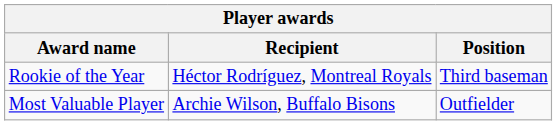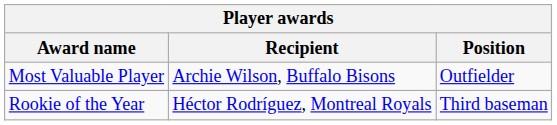 <table class="wikitable">
 <tr>
 <th colspan="3">Player awards</th>
 </tr>
 <tr>
 <th>Award name</th>
 <th>Recipient</th>
 <th>Position</th>
 </tr>
 <tr>
+<td><a href='#'>Most Valuable Player</a></td>
+<td><a href='#'>Archie Wilson</a>, <a href='#'>Buffalo Bisons</a></td>
+<td><a href='#'>Outfielder</a></td>
+</tr>
+<tr>
 <td><a href='#'>Rookie of the Year</a></td>
 <td><a href='#'>Héctor Rodríguez</a>, <a href='#'>Montreal Royals</a></td>
 <td><a href='#'>Third baseman</a></td>
 </tr>
-<tr>
-<td><a href='#'>Most Valuable Player</a></td>
-<td><a href='#'>Archie Wilson</a>, <a href='#'>Buffalo Bisons</a></td>
-<td><a href='#'>Outfielder</a></td>
-</tr>
 </table>
